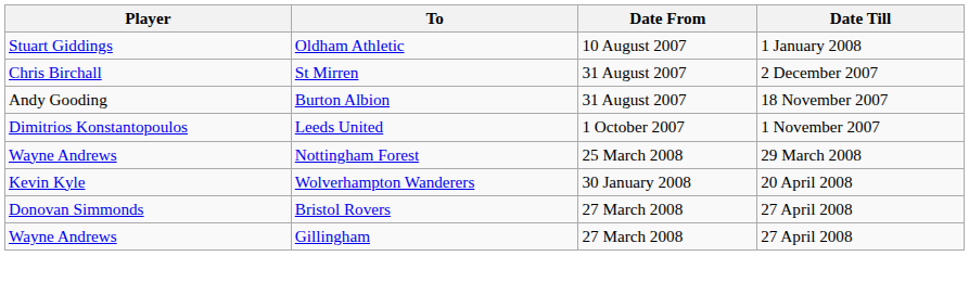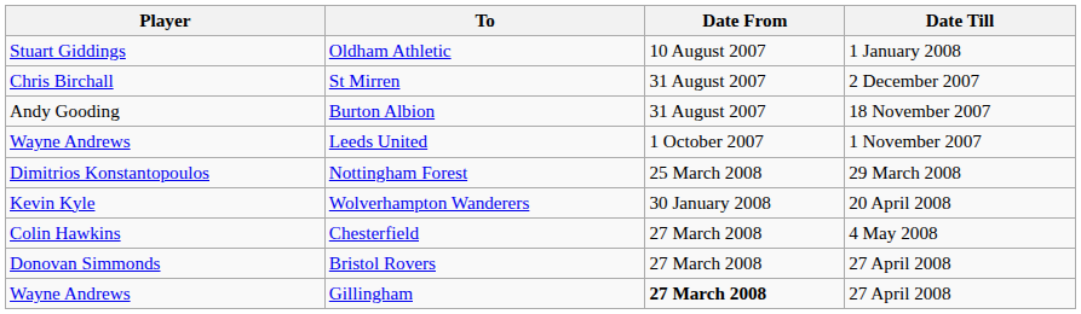 <table class="wikitable sortable" style="text-align:center; font-size:95%;width:70%; text-align:left">
 <tr>
 <th>Player</th>
 <th>To</th>
 <th>Date From</th>
 <th>Date Till</th>
 </tr>
 <tr>
 <td> <a href='#'>Stuart Giddings</a></td>
 <td><a href='#'>Oldham Athletic</a></td>
 <td>10 August 2007</td>
 <td>1 January 2008</td>
 </tr>
 <tr>
 <td> <a href='#'>Chris Birchall</a></td>
 <td><a href='#'>St Mirren</a></td>
 <td>31 August 2007</td>
 <td>2 December 2007</td>
 </tr>
 <tr>
 <td> Andy Gooding</td>
 <td><a href='#'>Burton Albion</a></td>
 <td>31 August 2007</td>
 <td>18 November 2007</td>
 </tr>
 <tr>
-<td> <a href='#'>Dimitrios Konstantopoulos</a></td>
+<td> <a href='#'>Wayne Andrews</a></td>
 <td><a href='#'>Leeds United</a></td>
 <td>1 October 2007</td>
 <td>1 November 2007</td>
 </tr>
 <tr>
-<td> <a href='#'>Wayne Andrews</a></td>
+<td> <a href='#'>Dimitrios Konstantopoulos</a></td>
 <td><a href='#'>Nottingham Forest</a></td>
 <td>25 March 2008</td>
 <td>29 March 2008</td>
 </tr>
 <tr>
 <td> <a href='#'>Kevin Kyle</a></td>
 <td><a href='#'>Wolverhampton Wanderers</a></td>
 <td>30 January 2008</td>
 <td>20 April 2008</td>
 </tr>
 <tr>
+<td> <a href='#'>Colin Hawkins</a></td>
+<td><a href='#'>Chesterfield</a></td>
+<td>27 March 2008</td>
+<td>4 May 2008</td>
+</tr>
+<tr>
 <td> <a href='#'>Donovan Simmonds</a></td>
 <td><a href='#'>Bristol Rovers</a></td>
 <td>27 March 2008</td>
 <td>27 April 2008</td>
 </tr>
 <tr>
 <td> <a href='#'>Wayne Andrews</a></td>
 <td><a href='#'>Gillingham</a></td>
-<td>27 March 2008</td>
+<td><strong>27 March 2008</strong></td>
 <td>27 April 2008</td>
 </tr>
 </table>
